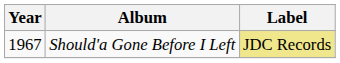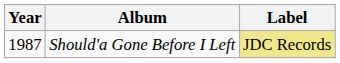 <table class="wikitable">
 <tr>
 <th>Year</th>
 <th>Album</th>
 <th>Label</th>
 </tr>
 <tr>
-<td>1967</td>
+<td>1987</td>
 <td><em>Should'a Gone Before I Left</em></td>
 <td style="background: khaki;">JDC Records</td>
 </tr>
 <tr>
 </tr>
 </table>
